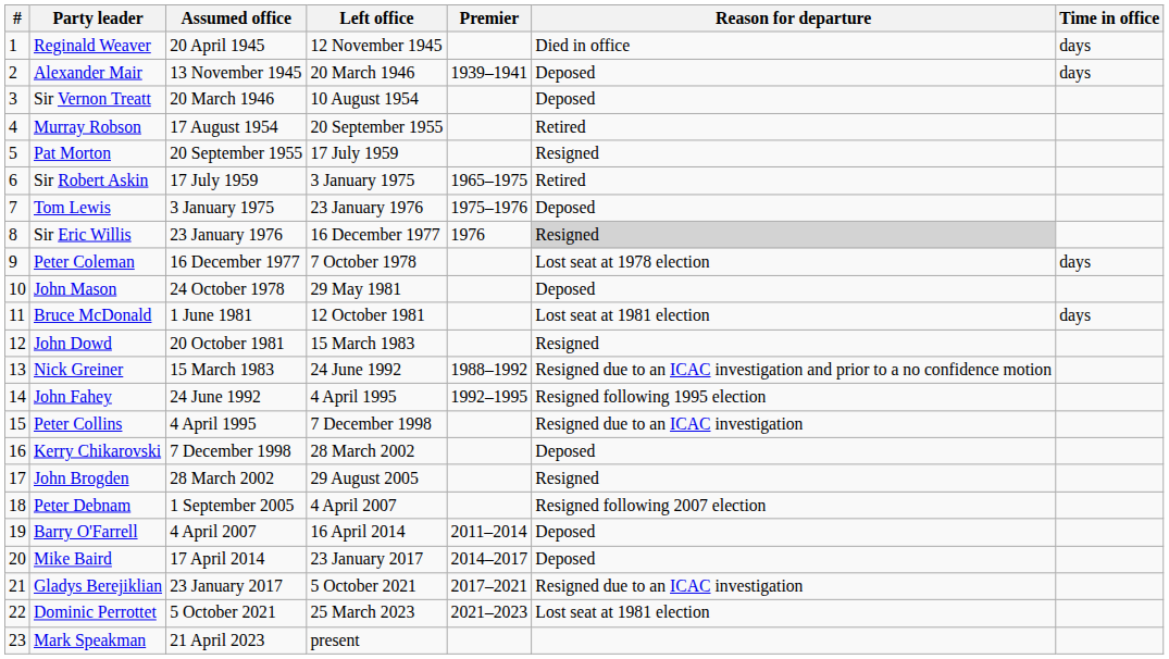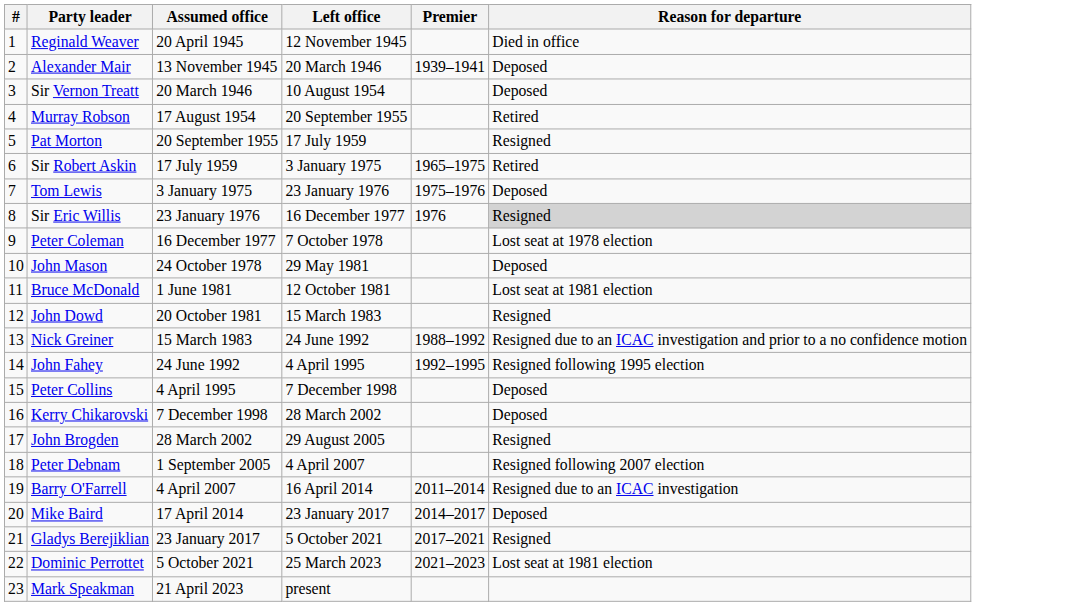 <table class="wikitable sortable">
 <tr>
 <th>#</th>
 <th>Party leader</th>
 <th class=unsortable>Assumed office</th>
 <th class=unsortable>Left office</th>
 <th>Premier</th>
 <th>Reason for departure</th>
-<th>Time in office</th>
 </tr>
 <tr>
 <td>1</td>
 <td><a href='#'>Reginald Weaver</a></td>
 <td>20 April 1945</td>
 <td>12 November 1945</td>
 <td></td>
 <td>Died in office</td>
-<td> days</td>
 </tr>
 <tr>
 <td>2</td>
 <td><a href='#'>Alexander Mair</a></td>
 <td>13 November 1945</td>
 <td>20 March 1946</td>
 <td>1939–1941</td>
 <td>Deposed</td>
-<td> days</td>
 </tr>
 <tr>
 <td>3</td>
 <td>Sir <a href='#'>Vernon Treatt</a></td>
 <td>20 March 1946</td>
 <td>10 August 1954</td>
 <td></td>
 <td>Deposed</td>
-<td></td>
 </tr>
 <tr>
 <td>4</td>
 <td><a href='#'>Murray Robson</a></td>
 <td>17 August 1954</td>
 <td>20 September 1955</td>
 <td></td>
 <td>Retired</td>
-<td></td>
 </tr>
 <tr>
 <td>5</td>
 <td><a href='#'>Pat Morton</a></td>
 <td>20 September 1955</td>
 <td>17 July 1959</td>
 <td></td>
 <td>Resigned</td>
-<td></td>
 </tr>
 <tr>
 <td>6</td>
 <td>Sir <a href='#'>Robert Askin</a></td>
 <td>17 July 1959</td>
 <td>3 January 1975</td>
 <td>1965–1975</td>
 <td>Retired</td>
-<td></td>
 </tr>
 <tr>
 <td>7</td>
 <td><a href='#'>Tom Lewis</a></td>
 <td>3 January 1975</td>
 <td>23 January 1976</td>
 <td>1975–1976</td>
 <td>Deposed</td>
-<td></td>
 </tr>
 <tr>
 <td>8</td>
 <td>Sir <a href='#'>Eric Willis</a></td>
 <td>23 January 1976</td>
 <td>16 December 1977</td>
 <td>1976</td>
 <td style="background: lightgrey;">Resigned</td>
-<td></td>
 </tr>
 <tr>
 <td>9</td>
 <td><a href='#'>Peter Coleman</a></td>
 <td>16 December 1977</td>
 <td>7 October 1978</td>
 <td></td>
 <td>Lost seat at 1978 election</td>
-<td> days</td>
 </tr>
 <tr>
 <td>10</td>
 <td><a href='#'>John Mason</a></td>
 <td>24 October 1978</td>
 <td>29 May 1981</td>
 <td></td>
 <td>Deposed</td>
-<td></td>
 </tr>
 <tr>
 <td>11</td>
 <td><a href='#'>Bruce McDonald</a></td>
 <td>1 June 1981</td>
 <td>12 October 1981</td>
 <td></td>
 <td>Lost seat at 1981 election</td>
-<td> days</td>
 </tr>
 <tr>
 <td>12</td>
 <td><a href='#'>John Dowd</a></td>
 <td>20 October 1981</td>
 <td>15 March 1983</td>
 <td></td>
 <td>Resigned</td>
-<td></td>
 </tr>
 <tr>
 <td>13</td>
 <td><a href='#'>Nick Greiner</a></td>
 <td>15 March 1983</td>
 <td>24 June 1992</td>
 <td>1988–1992</td>
 <td>Resigned due to an <a href='#'>ICAC</a> investigation and prior to a no confidence motion</td>
-<td></td>
 </tr>
 <tr>
 <td>14</td>
 <td><a href='#'>John Fahey</a></td>
 <td>24 June 1992</td>
 <td>4 April 1995</td>
 <td>1992–1995</td>
 <td>Resigned following 1995 election</td>
-<td></td>
 </tr>
 <tr>
 <td>15</td>
 <td><a href='#'>Peter Collins</a></td>
 <td>4 April 1995</td>
 <td>7 December 1998</td>
 <td></td>
-<td>Resigned due to an <a href='#'>ICAC</a> investigation</td>
-<td></td>
+<td>Deposed</td>
 </tr>
 <tr>
 <td>16</td>
 <td><a href='#'>Kerry Chikarovski</a></td>
 <td>7 December 1998</td>
 <td>28 March 2002</td>
 <td></td>
 <td>Deposed</td>
-<td></td>
 </tr>
 <tr>
 <td>17</td>
 <td><a href='#'>John Brogden</a></td>
 <td>28 March 2002</td>
 <td>29 August 2005</td>
 <td></td>
 <td>Resigned</td>
-<td></td>
 </tr>
 <tr>
 <td>18</td>
 <td><a href='#'>Peter Debnam</a></td>
 <td>1 September 2005</td>
 <td>4 April 2007</td>
 <td></td>
 <td>Resigned following 2007 election</td>
-<td></td>
 </tr>
 <tr>
 <td>19</td>
 <td><a href='#'>Barry O'Farrell</a></td>
 <td>4 April 2007</td>
 <td>16 April 2014</td>
 <td>2011–2014</td>
-<td>Deposed</td>
-<td></td>
+<td>Resigned due to an <a href='#'>ICAC</a> investigation</td>
 </tr>
 <tr>
 <td>20</td>
 <td><a href='#'>Mike Baird</a></td>
 <td>17 April 2014</td>
 <td>23 January 2017</td>
 <td>2014–2017</td>
 <td>Deposed</td>
-<td></td>
 </tr>
 <tr>
 <td>21</td>
 <td><a href='#'>Gladys Berejiklian</a></td>
 <td>23 January 2017</td>
 <td>5 October 2021</td>
 <td>2017–2021</td>
-<td>Resigned due to an <a href='#'>ICAC</a> investigation</td>
-<td></td>
+<td>Resigned</td>
 </tr>
 <tr>
 <td>22</td>
 <td><a href='#'>Dominic Perrottet</a></td>
 <td>5 October 2021</td>
 <td>25 March 2023</td>
 <td>2021–2023</td>
 <td>Lost seat at 1981 election</td>
-<td></td>
 </tr>
 <tr>
 <td>23</td>
 <td><a href='#'>Mark Speakman</a></td>
 <td>21 April 2023</td>
 <td>present</td>
 <td></td>
 <td></td>
-<td></td>
 </tr>
 </table>
